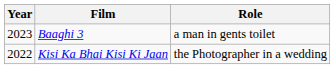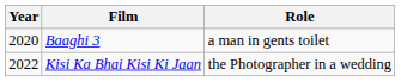 <table class="wikitable">
 <tr>
 <th>Year</th>
 <th>Film</th>
 <th>Role</th>
 </tr>
 <tr>
-<td>2023</td>
+<td>2020</td>
 <td><em><a href='#'>Baaghi 3</a></em></td>
 <td>a man in gents toilet</td>
 </tr>
 <tr>
 <td>2022</td>
 <td><em><a href='#'>Kisi Ka Bhai Kisi Ki Jaan</a></em></td>
 <td>the Photographer in a wedding</td>
 </tr>
 </table>
